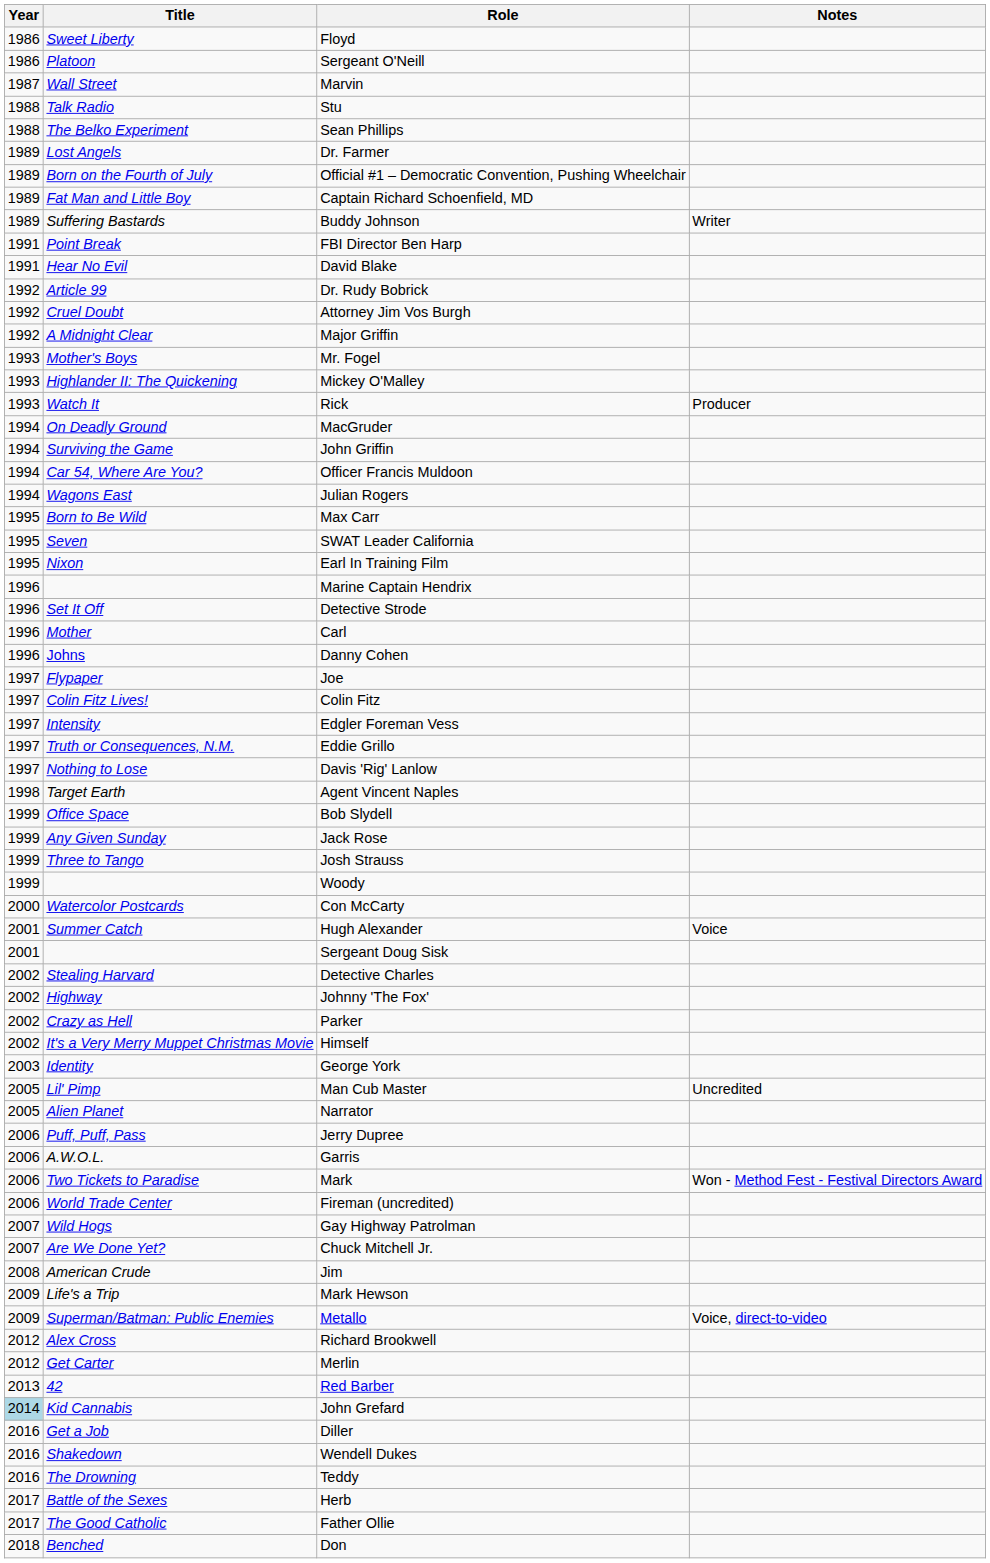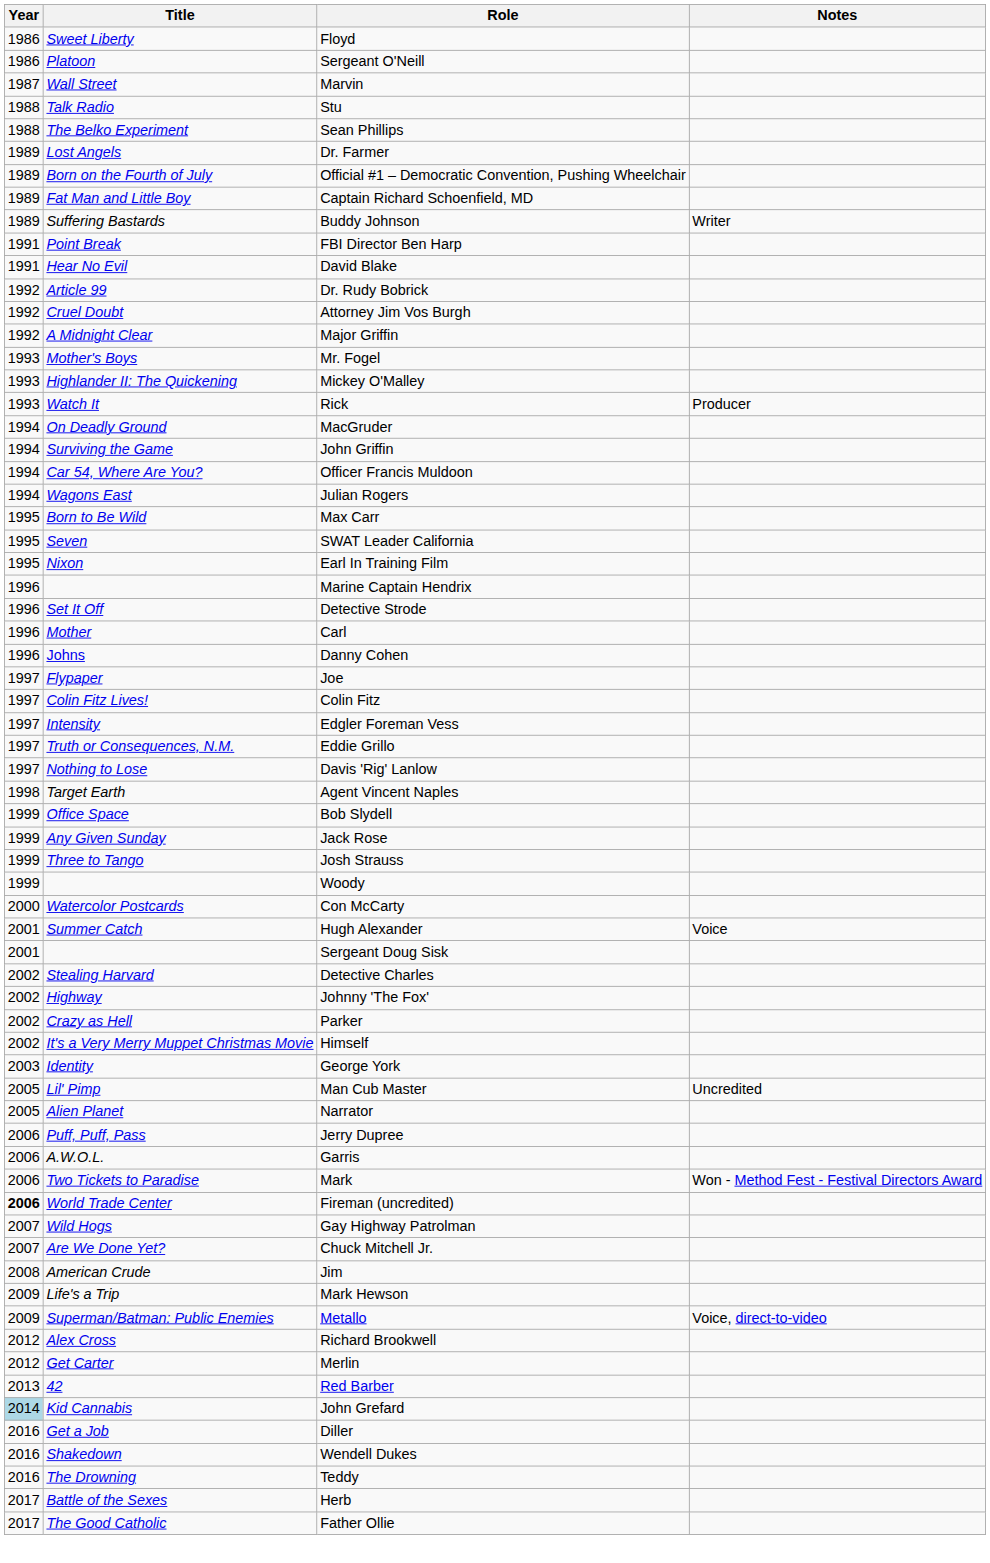 <table class="wikitable sortable" >
 <tr>
 <th>Year</th>
 <th>Title</th>
 <th>Role</th>
 <th class="unsortable">Notes</th>
 </tr>
 <tr>
 <td>1986 </td>
 <td><em><a href='#'>Sweet Liberty</a></em></td>
 <td>Floyd</td>
 <td></td>
 </tr>
 <tr>
 <td>1986</td>
 <td><em><a href='#'>Platoon</a></em></td>
 <td>Sergeant O'Neill</td>
 <td></td>
 </tr>
 <tr>
 <td>1987</td>
 <td><em><a href='#'>Wall Street</a></em></td>
 <td>Marvin</td>
 <td></td>
 </tr>
 <tr>
 <td>1988</td>
 <td><em><a href='#'>Talk Radio</a></em></td>
 <td>Stu</td>
 <td></td>
 </tr>
 <tr>
 <td>1988</td>
 <td><em><a href='#'>The Belko Experiment</a></em></td>
 <td>Sean Phillips</td>
 <td></td>
 </tr>
 <tr>
 <td>1989</td>
 <td><em><a href='#'>Lost Angels</a></em></td>
 <td>Dr. Farmer</td>
 <td></td>
 </tr>
 <tr>
 <td>1989</td>
 <td><em><a href='#'>Born on the Fourth of July</a></em></td>
 <td>Official #1 – Democratic Convention, Pushing Wheelchair</td>
 <td></td>
 </tr>
 <tr>
 <td>1989</td>
 <td><em><a href='#'>Fat Man and Little Boy</a></em></td>
 <td>Captain Richard Schoenfield, MD</td>
 <td></td>
 </tr>
 <tr>
 <td>1989</td>
 <td><em>Suffering Bastards</em></td>
 <td>Buddy Johnson</td>
 <td>Writer</td>
 </tr>
 <tr>
 <td>1991</td>
 <td><em><a href='#'>Point Break</a></em></td>
 <td>FBI Director Ben Harp</td>
 <td></td>
 </tr>
 <tr>
 <td>1991</td>
 <td><em><a href='#'>Hear No Evil</a></em></td>
 <td>David Blake</td>
 <td></td>
 </tr>
 <tr>
 <td>1992</td>
 <td><em><a href='#'>Article 99</a></em></td>
 <td>Dr. Rudy Bobrick</td>
 <td></td>
 </tr>
 <tr>
 <td>1992</td>
 <td><em><a href='#'>Cruel Doubt</a></em></td>
 <td>Attorney Jim Vos Burgh</td>
 <td></td>
 </tr>
 <tr>
 <td>1992</td>
 <td><em><a href='#'>A Midnight Clear</a></em></td>
 <td>Major Griffin</td>
 <td></td>
 </tr>
 <tr>
 <td>1993</td>
 <td><em><a href='#'>Mother's Boys</a></em></td>
 <td>Mr. Fogel</td>
 <td></td>
 </tr>
 <tr>
 <td>1993</td>
 <td><em><a href='#'>Highlander II: The Quickening</a></em></td>
 <td>Mickey O'Malley</td>
 <td></td>
 </tr>
 <tr>
 <td>1993</td>
 <td><em><a href='#'>Watch It</a></em></td>
 <td>Rick</td>
 <td>Producer</td>
 </tr>
 <tr>
 <td>1994</td>
 <td><em><a href='#'>On Deadly Ground</a></em></td>
 <td>MacGruder</td>
 <td></td>
 </tr>
 <tr>
 <td>1994</td>
 <td><em><a href='#'>Surviving the Game</a></em></td>
 <td>John Griffin</td>
 <td></td>
 </tr>
 <tr>
 <td>1994</td>
 <td><em><a href='#'>Car 54, Where Are You?</a></em></td>
 <td>Officer Francis Muldoon</td>
 <td></td>
 </tr>
 <tr>
 <td>1994</td>
 <td><em><a href='#'>Wagons East</a></em></td>
 <td>Julian Rogers</td>
 <td></td>
 </tr>
 <tr>
 <td>1995</td>
 <td><em><a href='#'>Born to Be Wild</a></em></td>
 <td>Max Carr</td>
 <td></td>
 </tr>
 <tr>
 <td>1995</td>
 <td><em><a href='#'>Seven</a></em></td>
 <td>SWAT Leader California</td>
 <td></td>
 </tr>
 <tr>
 <td>1995</td>
 <td><em><a href='#'>Nixon</a></em></td>
 <td>Earl In Training Film</td>
 <td></td>
 </tr>
 <tr>
 <td>1996</td>
 <td><em></em></td>
 <td>Marine Captain Hendrix</td>
 <td></td>
 </tr>
 <tr>
 <td>1996</td>
 <td><a href='#'><em>Set It Off</em></a></td>
 <td>Detective Strode</td>
 <td></td>
 </tr>
 <tr>
 <td>1996</td>
 <td><em><a href='#'>Mother</a></em></td>
 <td>Carl</td>
 <td></td>
 </tr>
 <tr>
 <td>1996</td>
 <td><em><a href='#'></em>Johns<em></a></em></td>
 <td>Danny Cohen</td>
 <td></td>
 </tr>
 <tr>
 <td>1997</td>
 <td><em><a href='#'>Flypaper</a></em></td>
 <td>Joe</td>
 <td></td>
 </tr>
 <tr>
 <td>1997</td>
 <td><em><a href='#'>Colin Fitz Lives!</a></em></td>
 <td>Colin Fitz</td>
 <td></td>
 </tr>
 <tr>
 <td>1997</td>
 <td><em><a href='#'>Intensity</a></em></td>
 <td>Edgler Foreman Vess</td>
 <td></td>
 </tr>
 <tr>
 <td>1997</td>
 <td><em><a href='#'>Truth or Consequences, N.M.</a></em></td>
 <td>Eddie Grillo</td>
 <td></td>
 </tr>
 <tr>
 <td>1997</td>
 <td><em><a href='#'>Nothing to Lose</a></em></td>
 <td>Davis 'Rig' Lanlow</td>
 <td></td>
 </tr>
 <tr>
 <td>1998</td>
 <td><em>Target Earth</em></td>
 <td>Agent Vincent Naples</td>
 <td></td>
 </tr>
 <tr>
 <td>1999</td>
 <td><em><a href='#'>Office Space</a></em></td>
 <td>Bob Slydell</td>
 <td></td>
 </tr>
 <tr>
 <td>1999</td>
 <td><em><a href='#'>Any Given Sunday</a></em></td>
 <td>Jack Rose</td>
 <td></td>
 </tr>
 <tr>
 <td>1999</td>
 <td><em><a href='#'>Three to Tango</a></em></td>
 <td>Josh Strauss</td>
 <td></td>
 </tr>
 <tr>
 <td>1999</td>
 <td><em></em></td>
 <td>Woody</td>
 <td></td>
 </tr>
 <tr>
 <td>2000</td>
 <td><em><a href='#'>Watercolor Postcards</a></em></td>
 <td>Con McCarty</td>
 <td></td>
 </tr>
 <tr>
 <td>2001</td>
 <td><em><a href='#'>Summer Catch</a></em></td>
 <td>Hugh Alexander</td>
 <td>Voice</td>
 </tr>
 <tr>
 <td>2001</td>
 <td><em></em></td>
 <td>Sergeant Doug Sisk</td>
 <td></td>
 </tr>
 <tr>
 <td>2002</td>
 <td><em><a href='#'>Stealing Harvard</a></em></td>
 <td>Detective Charles</td>
 <td></td>
 </tr>
 <tr>
 <td>2002</td>
 <td><em><a href='#'>Highway</a></em></td>
 <td>Johnny 'The Fox'</td>
 <td></td>
 </tr>
 <tr>
 <td>2002</td>
 <td><em><a href='#'>Crazy as Hell</a></em></td>
 <td>Parker</td>
 <td></td>
 </tr>
 <tr>
 <td>2002</td>
 <td><em><a href='#'>It's a Very Merry Muppet Christmas Movie</a></em></td>
 <td>Himself</td>
 <td></td>
 </tr>
 <tr>
 <td>2003</td>
 <td><em><a href='#'>Identity</a></em></td>
 <td>George York</td>
 <td></td>
 </tr>
 <tr>
 <td>2005</td>
 <td><em><a href='#'>Lil' Pimp</a></em></td>
 <td>Man Cub Master</td>
 <td>Uncredited</td>
 </tr>
 <tr>
 <td>2005</td>
 <td><em><a href='#'>Alien Planet</a></em></td>
 <td>Narrator</td>
 <td></td>
 </tr>
 <tr>
 <td>2006</td>
 <td><em><a href='#'>Puff, Puff, Pass</a></em></td>
 <td>Jerry Dupree</td>
 <td></td>
 </tr>
 <tr>
 <td>2006</td>
 <td><em>A.W.O.L.</em></td>
 <td>Garris</td>
 <td></td>
 </tr>
 <tr>
 <td>2006</td>
 <td><em><a href='#'>Two Tickets to Paradise</a></em></td>
 <td>Mark</td>
 <td>Won - <a href='#'>Method Fest - Festival Directors Award</a></td>
 </tr>
 <tr>
-<td>2006</td>
+<td><strong>2006</strong></td>
 <td><em><a href='#'>World Trade Center</a></em></td>
 <td>Fireman (uncredited)</td>
 <td></td>
 </tr>
 <tr>
 <td>2007</td>
 <td><em><a href='#'>Wild Hogs</a></em></td>
 <td>Gay Highway Patrolman</td>
 <td></td>
 </tr>
 <tr>
 <td>2007</td>
 <td><em><a href='#'>Are We Done Yet?</a></em></td>
 <td>Chuck Mitchell Jr.</td>
 <td></td>
 </tr>
 <tr>
 <td>2008</td>
 <td><em>American Crude</em></td>
 <td>Jim</td>
 <td></td>
 </tr>
 <tr>
 <td>2009</td>
 <td><em>Life's a Trip</em></td>
 <td>Mark Hewson</td>
 <td></td>
 </tr>
 <tr>
 <td>2009</td>
 <td><em><a href='#'>Superman/Batman: Public Enemies</a></em></td>
 <td><a href='#'>Metallo</a></td>
 <td>Voice, <a href='#'>direct-to-video</a></td>
 </tr>
 <tr>
 <td>2012</td>
 <td><em><a href='#'>Alex Cross</a></em></td>
 <td>Richard Brookwell</td>
 <td></td>
 </tr>
 <tr>
 <td>2012</td>
 <td><em><a href='#'>Get Carter</a></em></td>
 <td>Merlin</td>
 <td></td>
 </tr>
 <tr>
 <td>2013</td>
 <td><em><a href='#'>42</a></em></td>
 <td><a href='#'>Red Barber</a></td>
 <td></td>
 </tr>
 <tr>
 <td style="background: lightblue;">2014</td>
 <td><em><a href='#'>Kid Cannabis</a></em></td>
 <td>John Grefard</td>
 <td></td>
 </tr>
 <tr>
 <td>2016</td>
 <td><em><a href='#'>Get a Job</a></em></td>
 <td>Diller</td>
 <td></td>
 </tr>
 <tr>
 <td>2016</td>
 <td><em><a href='#'>Shakedown</a></em></td>
 <td>Wendell Dukes</td>
 <td></td>
 </tr>
 <tr>
 <td>2016</td>
 <td><em><a href='#'>The Drowning</a></em></td>
 <td>Teddy</td>
 <td></td>
 </tr>
 <tr>
 <td>2017</td>
 <td><em><a href='#'>Battle of the Sexes</a></em></td>
 <td>Herb</td>
 <td></td>
 </tr>
 <tr>
 <td>2017</td>
 <td><em><a href='#'>The Good Catholic</a></em></td>
 <td>Father Ollie</td>
 <td></td>
 </tr>
-<tr>
-<td>2018</td>
-<td><em><a href='#'>Benched</a></em></td>
-<td>Don</td>
-<td></td>
-</tr>
 </table>
